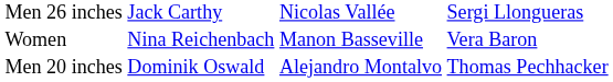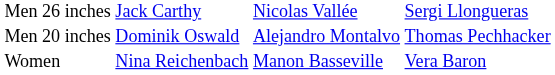 <table>
 <tr>
 <td align="left">Men 26 inches</td>
 <td> <a href='#'>Jack Carthy</a></td>
 <td> <a href='#'>Nicolas Vallée</a></td>
 <td> <a href='#'>Sergi Llongueras</a></td>
 </tr>
 <tr>
+<td align="left">Men 20 inches</td>
+<td> <a href='#'>Dominik Oswald</a></td>
+<td> <a href='#'>Alejandro Montalvo</a></td>
+<td> <a href='#'>Thomas Pechhacker</a></td>
+</tr>
+<tr>
 <td align="left">Women</td>
 <td> <a href='#'>Nina Reichenbach</a></td>
 <td> <a href='#'>Manon Basseville</a></td>
 <td> <a href='#'>Vera Baron</a></td>
 </tr>
-<tr>
-<td align="left">Men 20 inches</td>
-<td> <a href='#'>Dominik Oswald</a></td>
-<td> <a href='#'>Alejandro Montalvo</a></td>
-<td> <a href='#'>Thomas Pechhacker</a></td>
-</tr>
 </table>
